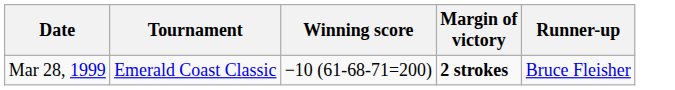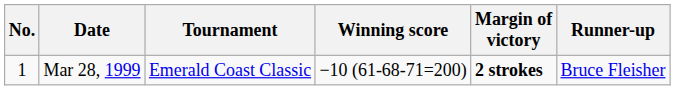 <table class="wikitable" style="font-size:95%;">
 <tr>
+<th>No.</th>
 <th>Date</th>
 <th>Tournament</th>
 <th>Winning score</th>
 <th>Margin of<br>victory</th>
 <th>Runner-up</th>
 </tr>
 <tr>
+<td align=center>1</td>
 <td align=right>Mar 28, <a href='#'>1999</a></td>
 <td><a href='#'>Emerald Coast Classic</a></td>
 <td>−10 (61-68-71=200)</td>
 <td><strong>2 strokes</strong></td>
 <td> <a href='#'>Bruce Fleisher</a></td>
 </tr>
 </table>
